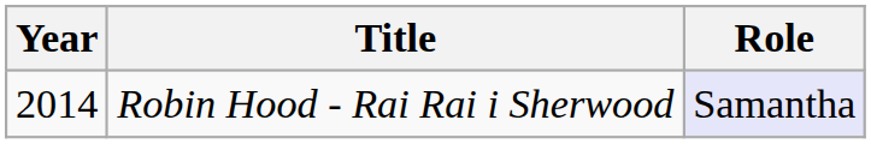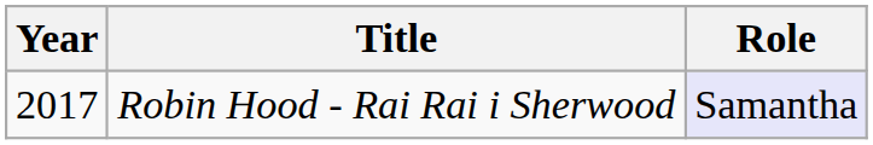 <table class="wikitable">
 <tr>
 <th>Year</th>
 <th>Title</th>
 <th>Role</th>
 </tr>
 <tr>
-<td>2014</td>
+<td>2017</td>
 <td><em>Robin Hood - Rai Rai i Sherwood</em></td>
 <td style="background: lavender;">Samantha</td>
 </tr>
 </table>
